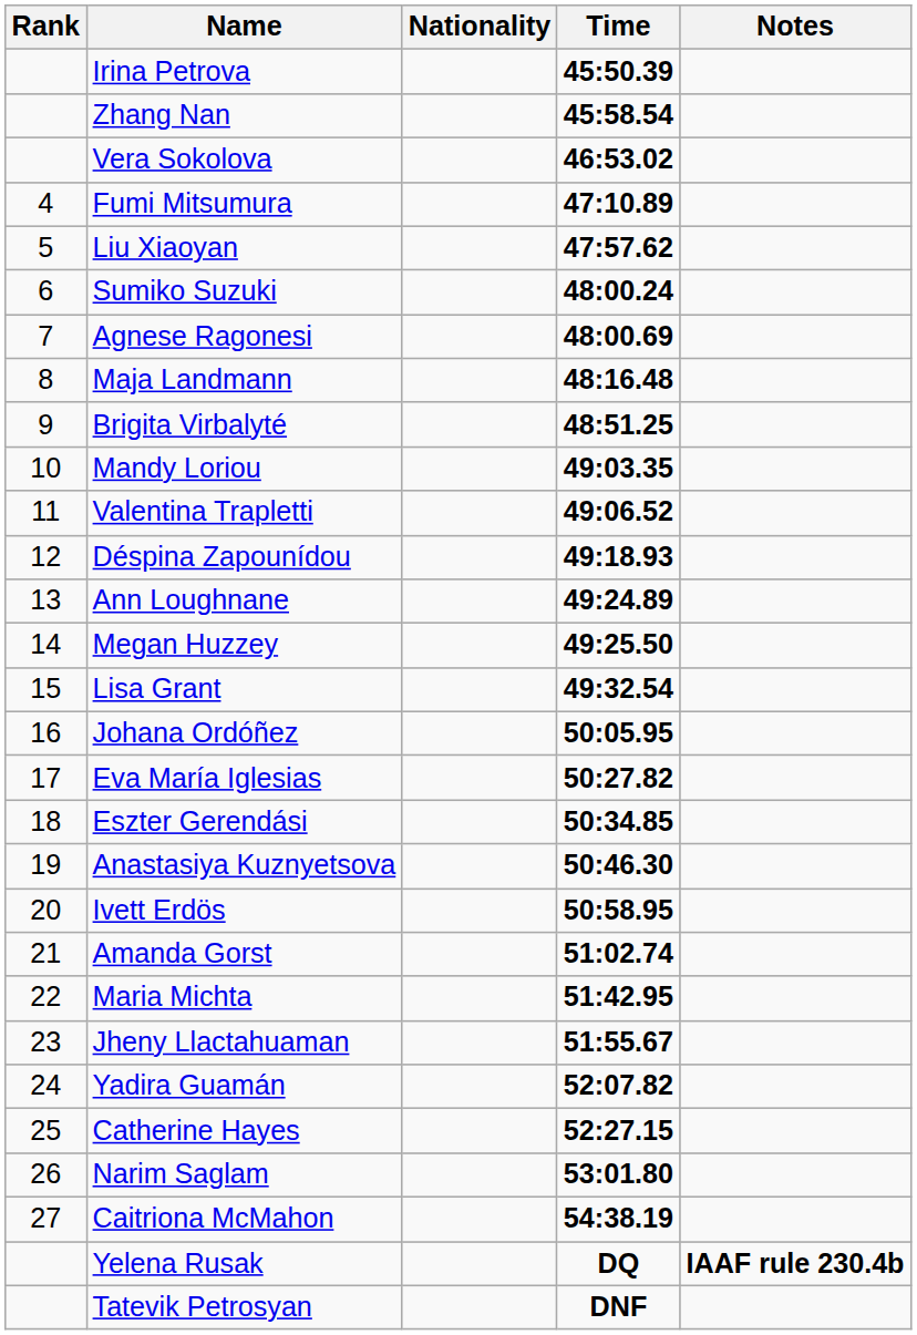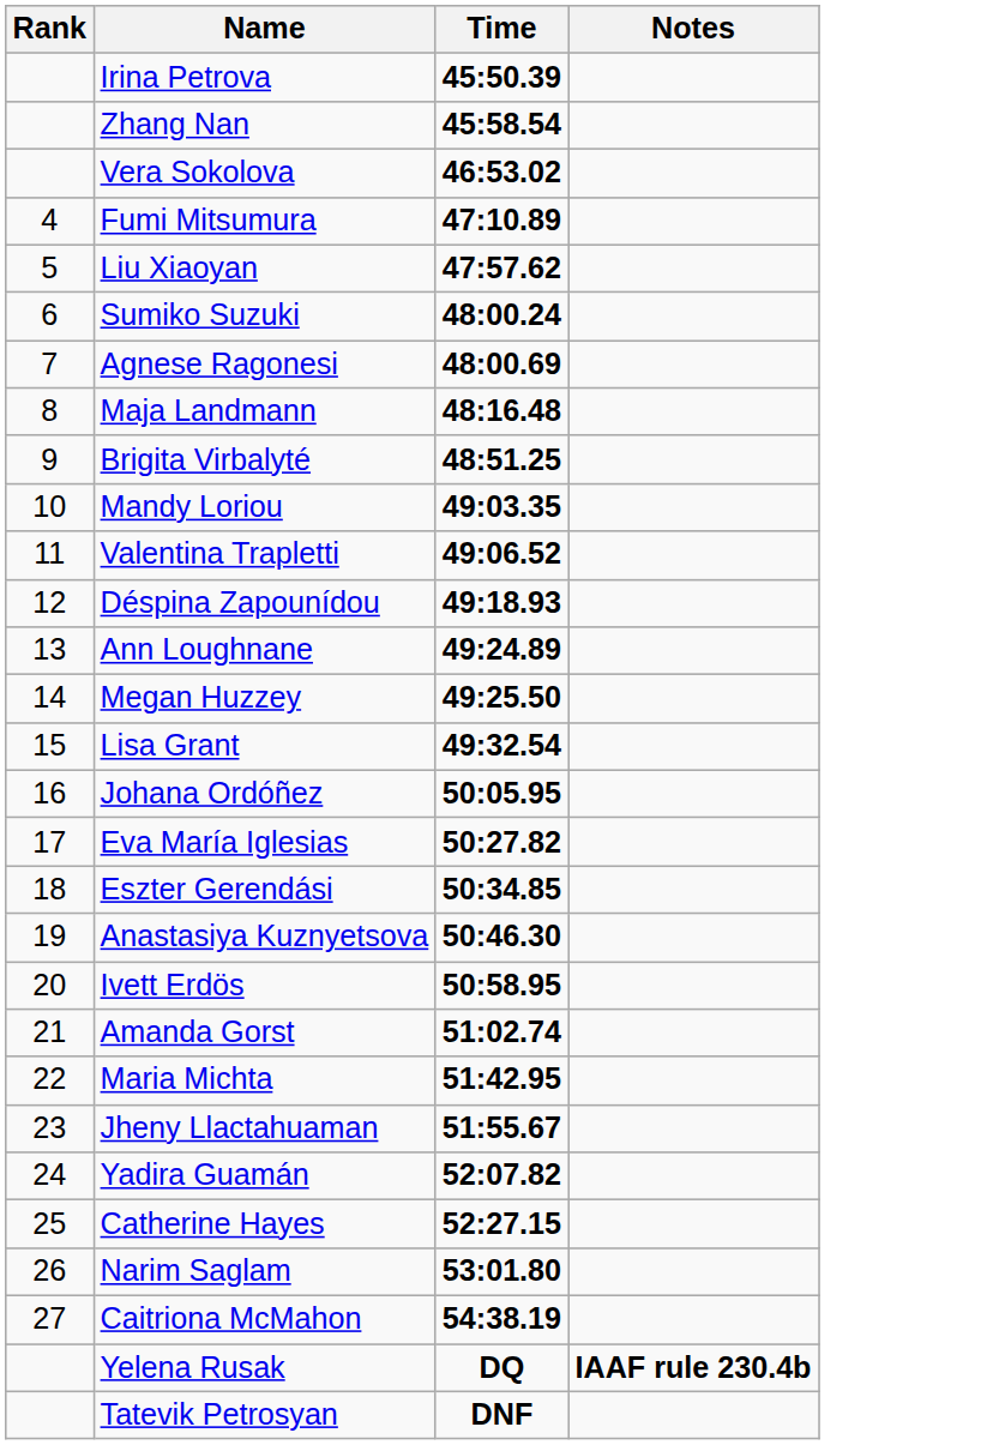 <table class="wikitable sortable" style="text-align:center">
 <tr>
 <th>Rank</th>
 <th>Name</th>
-<th>Nationality</th>
 <th>Time</th>
 <th>Notes</th>
 </tr>
 <tr>
 <td></td>
 <td align=left><a href='#'>Irina Petrova</a></td>
-<td align=left></td>
 <td><strong>45:50.39</strong></td>
 <td></td>
 </tr>
 <tr>
 <td></td>
 <td align=left><a href='#'>Zhang Nan</a></td>
-<td align=left></td>
 <td><strong>45:58.54</strong></td>
 <td></td>
 </tr>
 <tr>
 <td></td>
 <td align=left><a href='#'>Vera Sokolova</a></td>
-<td align=left></td>
 <td><strong>46:53.02</strong></td>
 <td></td>
 </tr>
 <tr>
 <td>4</td>
 <td align=left><a href='#'>Fumi Mitsumura</a></td>
-<td align=left></td>
 <td><strong>47:10.89</strong></td>
 <td></td>
 </tr>
 <tr>
 <td>5</td>
 <td align=left><a href='#'>Liu Xiaoyan</a></td>
-<td align=left></td>
 <td><strong>47:57.62</strong></td>
 <td></td>
 </tr>
 <tr>
 <td>6</td>
 <td align=left><a href='#'>Sumiko Suzuki</a></td>
-<td align=left></td>
 <td><strong>48:00.24</strong></td>
 <td></td>
 </tr>
 <tr>
 <td>7</td>
 <td align=left><a href='#'>Agnese Ragonesi</a></td>
-<td align=left></td>
 <td><strong>48:00.69</strong></td>
 <td></td>
 </tr>
 <tr>
 <td>8</td>
 <td align=left><a href='#'>Maja Landmann</a></td>
-<td align=left></td>
 <td><strong>48:16.48</strong></td>
 <td></td>
 </tr>
 <tr>
 <td>9</td>
 <td align=left><a href='#'>Brigita Virbalyté</a></td>
-<td align=left></td>
 <td><strong>48:51.25</strong></td>
 <td></td>
 </tr>
 <tr>
 <td>10</td>
 <td align=left><a href='#'>Mandy Loriou</a></td>
-<td align=left></td>
 <td><strong>49:03.35</strong></td>
 <td></td>
 </tr>
 <tr>
 <td>11</td>
 <td align=left><a href='#'>Valentina Trapletti</a></td>
-<td align=left></td>
 <td><strong>49:06.52</strong></td>
 <td></td>
 </tr>
 <tr>
 <td>12</td>
 <td align=left><a href='#'>Déspina Zapounídou</a></td>
-<td align=left></td>
 <td><strong>49:18.93</strong></td>
 <td></td>
 </tr>
 <tr>
 <td>13</td>
 <td align=left><a href='#'>Ann Loughnane</a></td>
-<td align=left></td>
 <td><strong>49:24.89</strong></td>
 <td></td>
 </tr>
 <tr>
 <td>14</td>
 <td align=left><a href='#'>Megan Huzzey</a></td>
-<td align=left></td>
 <td><strong>49:25.50</strong></td>
 <td></td>
 </tr>
 <tr>
 <td>15</td>
 <td align=left><a href='#'>Lisa Grant</a></td>
-<td align=left></td>
 <td><strong>49:32.54</strong></td>
 <td></td>
 </tr>
 <tr>
 <td>16</td>
 <td align=left><a href='#'>Johana Ordóñez</a></td>
-<td align=left></td>
 <td><strong>50:05.95</strong></td>
 <td></td>
 </tr>
 <tr>
 <td>17</td>
 <td align=left><a href='#'>Eva María Iglesias</a></td>
-<td align=left></td>
 <td><strong>50:27.82</strong></td>
 <td></td>
 </tr>
 <tr>
 <td>18</td>
 <td align=left><a href='#'>Eszter Gerendási</a></td>
-<td align=left></td>
 <td><strong>50:34.85</strong></td>
 <td></td>
 </tr>
 <tr>
 <td>19</td>
 <td align=left><a href='#'>Anastasiya Kuznyetsova</a></td>
-<td align=left></td>
 <td><strong>50:46.30</strong></td>
 <td></td>
 </tr>
 <tr>
 <td>20</td>
 <td align=left><a href='#'>Ivett Erdös</a></td>
-<td align=left></td>
 <td><strong>50:58.95</strong></td>
 <td></td>
 </tr>
 <tr>
 <td>21</td>
 <td align=left><a href='#'>Amanda Gorst</a></td>
-<td align=left></td>
 <td><strong>51:02.74</strong></td>
 <td></td>
 </tr>
 <tr>
 <td>22</td>
 <td align=left><a href='#'>Maria Michta</a></td>
-<td align=left></td>
 <td><strong>51:42.95</strong></td>
 <td></td>
 </tr>
 <tr>
 <td>23</td>
 <td align=left><a href='#'>Jheny Llactahuaman</a></td>
-<td align=left></td>
 <td><strong>51:55.67</strong></td>
 <td></td>
 </tr>
 <tr>
 <td>24</td>
 <td align=left><a href='#'>Yadira Guamán</a></td>
-<td align=left></td>
 <td><strong>52:07.82</strong></td>
 <td></td>
 </tr>
 <tr>
 <td>25</td>
 <td align=left><a href='#'>Catherine Hayes</a></td>
-<td align=left></td>
 <td><strong>52:27.15</strong></td>
 <td></td>
 </tr>
 <tr>
 <td>26</td>
 <td align=left><a href='#'>Narim Saglam</a></td>
-<td align=left></td>
 <td><strong>53:01.80</strong></td>
 <td></td>
 </tr>
 <tr>
 <td>27</td>
 <td align=left><a href='#'>Caitriona McMahon</a></td>
-<td align=left></td>
 <td><strong>54:38.19</strong></td>
 <td></td>
 </tr>
 <tr>
 <td></td>
 <td align=left><a href='#'>Yelena Rusak</a></td>
-<td align=left></td>
 <td><strong>DQ</strong></td>
 <td><strong>IAAF rule 230.4b</strong></td>
 </tr>
 <tr>
 <td></td>
 <td align=left><a href='#'>Tatevik Petrosyan</a></td>
-<td align=left></td>
 <td><strong>DNF</strong></td>
 <td></td>
 </tr>
 </table>
